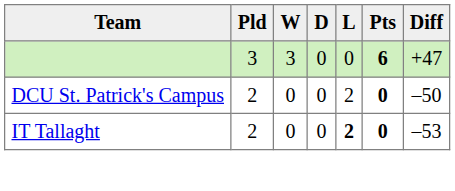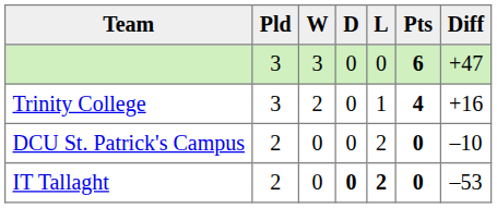 <table style=border-collapse:collapse border=1 cellspacing=0 cellpadding=5>
 <tr align=center bgcolor=#efefef>
 <th>Team</th>
 <th>Pld</th>
 <th>W</th>
 <th>D</th>
 <th>L</th>
 <th>Pts</th>
 <th>Diff</th>
 </tr>
 <tr align=center style="background:#D0F0C0;">
 <td style="text-align:left;"> </td>
 <td>3</td>
 <td>3</td>
 <td>0</td>
 <td>0</td>
 <td><strong>6</strong></td>
 <td>+47</td>
 </tr>
 <tr align=center style="background:#FFFFFF;">
+<td style="text-align:left;"> <a href='#'>Trinity College</a></td>
+<td>3</td>
+<td>2</td>
+<td>0</td>
+<td>1</td>
+<td><strong>4</strong></td>
+<td>+16</td>
+</tr>
+<tr align=center style="background:#FFFFFF;">
 <td style="text-align:left;"> <a href='#'>DCU St. Patrick's Campus</a></td>
 <td>2</td>
 <td>0</td>
 <td>0</td>
 <td>2</td>
 <td><strong>0</strong></td>
-<td>–50</td>
+<td>–10</td>
 </tr>
 <tr align=center style="background:#FFFFFF;">
 <td style="text-align:left;"> <a href='#'>IT Tallaght</a></td>
 <td>2</td>
 <td>0</td>
-<td>0</td>
+<td><strong>0</strong></td>
 <td><strong>2</strong></td>
 <td><strong>0</strong></td>
 <td>–53</td>
 </tr>
 </table>
